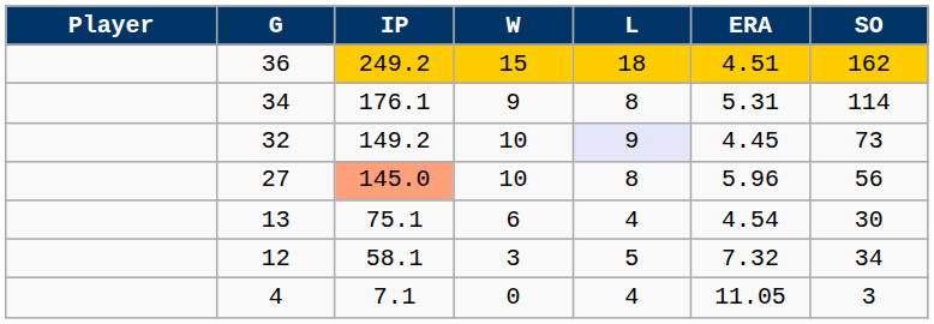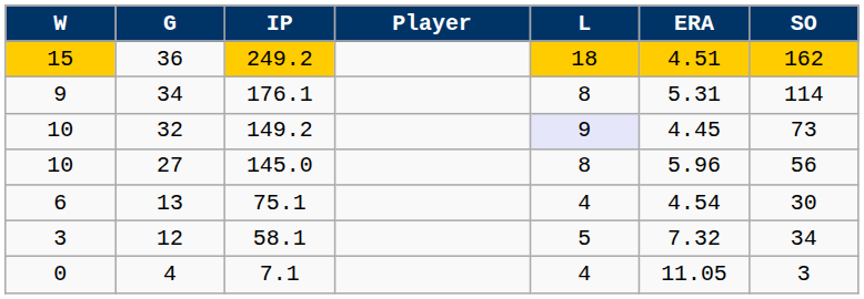 <table class="wikitable sortable">
 <tr>
-<th style="background:#036; color:white; width:16%;">Player</th>
+<th style="background:#036; color:white; width:9%;">W</th>
 <th style="background:#036; color:white; width:9%;">G</th>
 <th style="background:#036; color:white; width:9%;">IP</th>
-<th style="background:#036; color:white; width:9%;">W</th>
+<th style="background:#036; color:white; width:16%;">Player</th>
 <th style="background:#036; color:white; width:9%;">L</th>
 <th style="background:#036; color:white; width:9%;">ERA</th>
 <th style="background:#036; color:white; width:9%;">SO</th>
 </tr>
 <tr style="text-align:center;">
-<td></td>
+<td style="background:#fc0;">15</td>
 <td>36</td>
 <td style="background:#fc0;">249.2</td>
-<td style="background:#fc0;">15</td>
+<td></td>
 <td style="background:#fc0;">18</td>
 <td style="background:#fc0">4.51</td>
 <td style="background:#fc0;">162</td>
 </tr>
 <tr style="text-align:center;">
-<td></td>
+<td>9</td>
 <td>34</td>
 <td>176.1</td>
-<td>9</td>
+<td></td>
 <td>8</td>
 <td>5.31</td>
 <td>114</td>
 </tr>
 <tr style="text-align:center;">
-<td></td>
+<td>10</td>
 <td>32</td>
 <td>149.2</td>
-<td>10</td>
+<td></td>
 <td style="background: lavender;">9</td>
 <td>4.45</td>
 <td>73</td>
 </tr>
 <tr align=center>
+<td>10</td>
+<td>27</td>
+<td>145.0</td>
 <td></td>
-<td>27</td>
-<td style="background: lightsalmon;">145.0</td>
-<td>10</td>
 <td>8</td>
 <td>5.96</td>
 <td>56</td>
 </tr>
 <tr style="text-align:center;">
-<td></td>
+<td>6</td>
 <td>13</td>
 <td>75.1</td>
-<td>6</td>
+<td></td>
 <td>4</td>
 <td>4.54</td>
 <td>30</td>
 </tr>
 <tr style="text-align:center;">
-<td></td>
+<td>3</td>
 <td>12</td>
 <td>58.1</td>
-<td>3</td>
+<td></td>
 <td>5</td>
 <td>7.32</td>
 <td>34</td>
 </tr>
 <tr style="text-align:center;">
-<td></td>
+<td>0</td>
 <td>4</td>
 <td>7.1</td>
-<td>0</td>
+<td></td>
 <td>4</td>
 <td>11.05</td>
 <td>3</td>
 </tr>
 </table>
